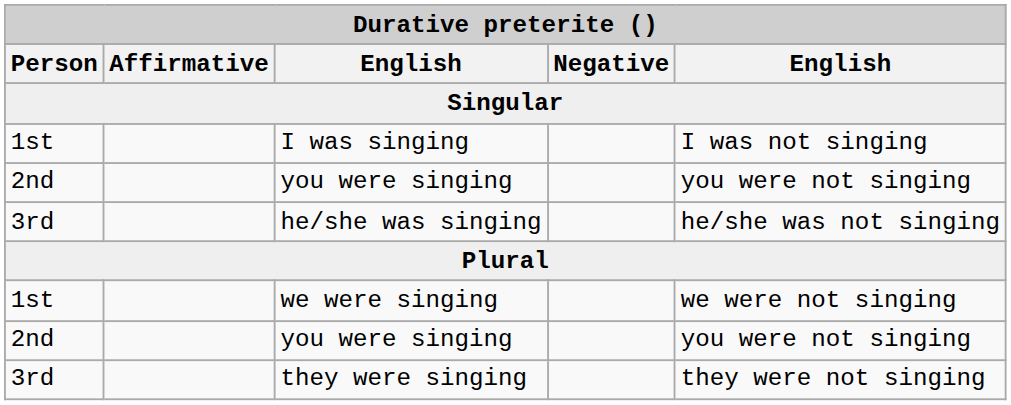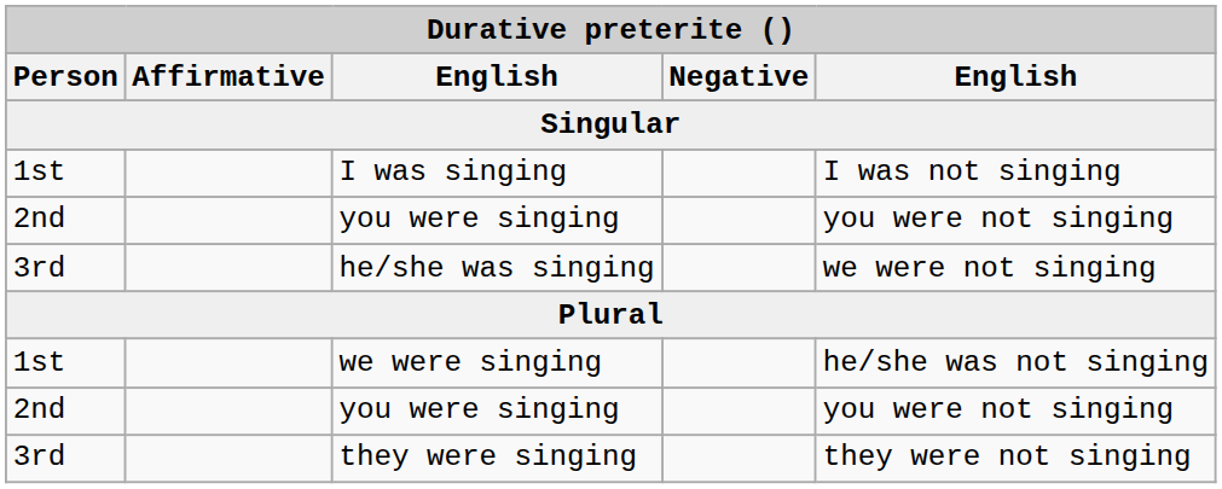 <table class="wikitable">
 <tr>
 <th colspan="5" style="background:#cfcfcf;">Durative preterite ()</th>
 </tr>
 <tr style="background:#dfdfdf;" |>
 <th>Person</th>
 <th>Affirmative</th>
 <th>English</th>
 <th>Negative</th>
 <th>English</th>
 </tr>
 <tr>
 <th colspan="5" style="background:#efefef">Singular</th>
 </tr>
 <tr>
 <td>1st</td>
 <td></td>
 <td>I was singing</td>
 <td></td>
 <td>I was not singing</td>
 </tr>
 <tr>
 <td>2nd</td>
 <td></td>
 <td>you were singing</td>
 <td></td>
 <td>you were not singing</td>
 </tr>
 <tr>
 <td>3rd</td>
 <td></td>
 <td>he/she was singing</td>
 <td></td>
-<td>he/she was not singing</td>
+<td>we were not singing</td>
 </tr>
 <tr>
 <th colspan="5" style="background:#efefef">Plural</th>
 </tr>
 <tr>
 <td>1st</td>
 <td></td>
 <td>we were singing</td>
 <td></td>
-<td>we were not singing</td>
+<td>he/she was not singing</td>
 </tr>
 <tr>
 <td>2nd</td>
 <td></td>
 <td>you were singing</td>
 <td></td>
 <td>you were not singing</td>
 </tr>
 <tr>
 <td>3rd</td>
 <td></td>
 <td>they were singing</td>
 <td></td>
 <td>they were not singing</td>
 </tr>
 </table>
